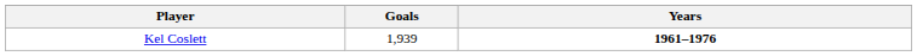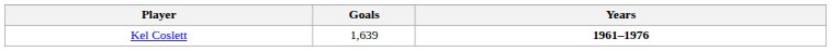 <table class="wikitable sortable" width="75%" style="font-size:90%">
 <tr bgcolor="#efefef">
 </tr>
 <tr bgcolor="#efefef">
 <th width=30%>Player</th>
 <th width=10%>Goals</th>
 <th width=40%>Years</th>
 </tr>
 <tr bgcolor=#FFFFFF>
 <td align=center> <a href='#'>Kel Coslett</a></td>
-<td align=center>1,939</td>
+<td align=center>1,639</td>
 <td align=center><strong>1961–1976</strong></td>
 </tr>
 </table>
